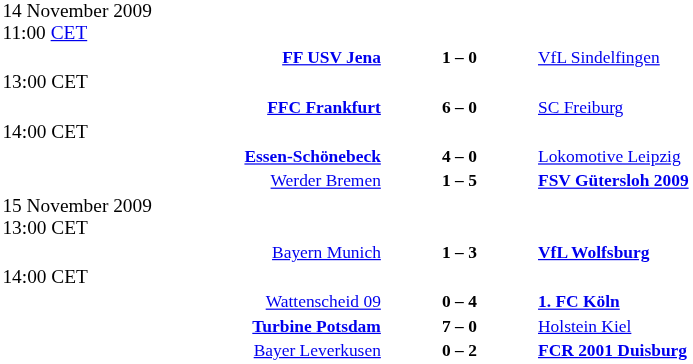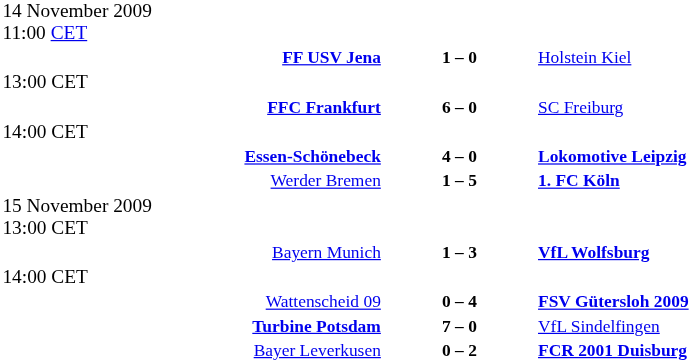 <table width=100% cellspacing=1>
 <tr>
 <th width=25%></th>
 <th width=10%></th>
 <th width=25%></th>
 <th></th>
 </tr>
 <tr>
 <td>14 November 2009<br>11:00 <a href='#'>CET</a></td>
 </tr>
 <tr style=font-size:90%>
 <td align=right><strong><a href='#'>FF USV Jena</a></strong></td>
 <td align=center><strong>1 – 0</strong></td>
-<td><a href='#'>VfL Sindelfingen</a></td>
+<td><a href='#'>Holstein Kiel</a></td>
 </tr>
 <tr>
 <td>13:00 CET</td>
 </tr>
 <tr style=font-size:90%>
 <td align=right><strong><a href='#'>FFC Frankfurt</a></strong></td>
 <td align=center><strong>6 – 0</strong></td>
 <td><a href='#'>SC Freiburg</a></td>
 </tr>
 <tr>
 <td>14:00 CET</td>
 </tr>
 <tr style=font-size:90%>
 <td align=right><strong><a href='#'>Essen-Schönebeck</a></strong></td>
 <td align=center><strong>4 – 0</strong></td>
-<td><a href='#'>Lokomotive Leipzig</a></td>
+<td><strong><a href='#'>Lokomotive Leipzig</a></strong></td>
 </tr>
 <tr style=font-size:90%>
 <td align=right><a href='#'>Werder Bremen</a></td>
 <td align=center><strong>1 – 5</strong></td>
-<td><strong><a href='#'>FSV Gütersloh 2009</a></strong></td>
+<td><strong><a href='#'>1. FC Köln</a></strong></td>
 </tr>
 <tr>
 <td>15 November 2009<br>13:00 CET</td>
 </tr>
 <tr style=font-size:90%>
 <td align=right><a href='#'>Bayern Munich</a></td>
 <td align=center><strong>1 – 3</strong></td>
 <td><strong><a href='#'>VfL Wolfsburg</a></strong></td>
 </tr>
 <tr>
 <td>14:00 CET</td>
 </tr>
 <tr style=font-size:90%>
 <td align=right><a href='#'>Wattenscheid 09</a></td>
 <td align=center><strong>0 – 4</strong></td>
-<td><strong><a href='#'>1. FC Köln</a></strong></td>
+<td><strong><a href='#'>FSV Gütersloh 2009</a></strong></td>
 </tr>
 <tr style=font-size:90%>
 <td align=right><strong><a href='#'>Turbine Potsdam</a></strong></td>
 <td align=center><strong>7 – 0</strong></td>
-<td><a href='#'>Holstein Kiel</a></td>
+<td><a href='#'>VfL Sindelfingen</a></td>
 </tr>
 <tr style=font-size:90%>
 <td align=right><a href='#'>Bayer Leverkusen</a></td>
 <td align=center><strong>0 – 2</strong></td>
 <td><strong><a href='#'>FCR 2001 Duisburg</a></strong></td>
 </tr>
 </table>
